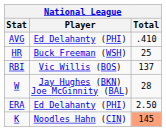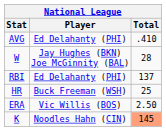 <table class="wikitable" style="text-align:center;">
 <tr>
 <th colspan="3"><a href='#'>National League</a></th>
 </tr>
 <tr>
 <th>Stat</th>
 <th>Player</th>
 <th>Total</th>
 </tr>
 <tr>
 <td><a href='#'>AVG</a></td>
 <td><a href='#'>Ed Delahanty</a> (<a href='#'>PHI</a>)</td>
 <td>.410</td>
 </tr>
 <tr>
+<td><a href='#'>W</a></td>
+<td><a href='#'>Jay Hughes</a> (<a href='#'>BKN</a>)<br><a href='#'>Joe McGinnity</a> (<a href='#'>BAL</a>)</td>
+<td>28</td>
+</tr>
+<tr>
+<td><a href='#'>RBI</a></td>
+<td><a href='#'>Ed Delahanty</a> (<a href='#'>PHI</a>)</td>
+<td>137</td>
+</tr>
+<tr>
 <td><a href='#'>HR</a></td>
 <td><a href='#'>Buck Freeman</a> (<a href='#'>WSH</a>)</td>
 <td>25</td>
 </tr>
 <tr>
-<td><a href='#'>RBI</a></td>
+<td><a href='#'>ERA</a></td>
 <td><a href='#'>Vic Willis</a> (<a href='#'>BOS</a>)</td>
-<td>137</td>
-</tr>
-<tr>
-<td><a href='#'>W</a></td>
-<td><a href='#'>Jay Hughes</a> (<a href='#'>BKN</a>)<br><a href='#'>Joe McGinnity</a> (<a href='#'>BAL</a>)</td>
-<td>28</td>
-</tr>
-<tr>
-<td><a href='#'>ERA</a></td>
-<td><a href='#'>Ed Delahanty</a> (<a href='#'>PHI</a>)</td>
 <td>2.50</td>
 </tr>
 <tr>
 <td><a href='#'>K</a></td>
 <td><a href='#'>Noodles Hahn</a> (<a href='#'>CIN</a>)</td>
 <td style="background: lightsalmon;">145</td>
 </tr>
 </table>
